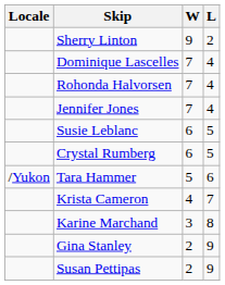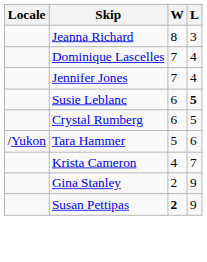 <table class="wikitable" border="1">
 <tr>
 <th>Locale</th>
 <th>Skip</th>
 <th>W</th>
 <th>L</th>
 </tr>
 <tr>
 <td></td>
-<td><a href='#'>Sherry Linton</a></td>
-<td>9</td>
-<td>2</td>
+<td><a href='#'>Jeanna Richard</a></td>
+<td>8</td>
+<td>3</td>
 </tr>
 <tr>
 <td></td>
 <td><a href='#'>Dominique Lascelles</a></td>
-<td>7</td>
-<td>4</td>
-</tr>
-<tr>
-<td></td>
-<td><a href='#'>Rohonda Halvorsen</a></td>
 <td>7</td>
 <td>4</td>
 </tr>
 <tr>
 <td></td>
 <td><a href='#'>Jennifer Jones</a></td>
 <td>7</td>
 <td>4</td>
 </tr>
 <tr>
 <td></td>
 <td><a href='#'>Susie Leblanc</a></td>
 <td>6</td>
-<td>5</td>
+<td><strong>5</strong></td>
 </tr>
 <tr>
 <td></td>
 <td><a href='#'>Crystal Rumberg</a></td>
 <td>6</td>
 <td>5</td>
 </tr>
 <tr>
 <td>/<a href='#'>Yukon</a></td>
 <td><a href='#'>Tara Hammer</a></td>
 <td>5</td>
 <td>6</td>
 </tr>
 <tr>
 <td></td>
 <td><a href='#'>Krista Cameron</a></td>
 <td>4</td>
 <td>7</td>
 </tr>
 <tr>
 <td></td>
-<td><a href='#'>Karine Marchand</a></td>
-<td>3</td>
-<td>8</td>
-</tr>
-<tr>
-<td></td>
 <td><a href='#'>Gina Stanley</a></td>
 <td>2</td>
 <td>9</td>
 </tr>
 <tr>
 <td></td>
 <td><a href='#'>Susan Pettipas</a></td>
-<td>2</td>
+<td><strong>2</strong></td>
 <td>9</td>
 </tr>
 </table>
